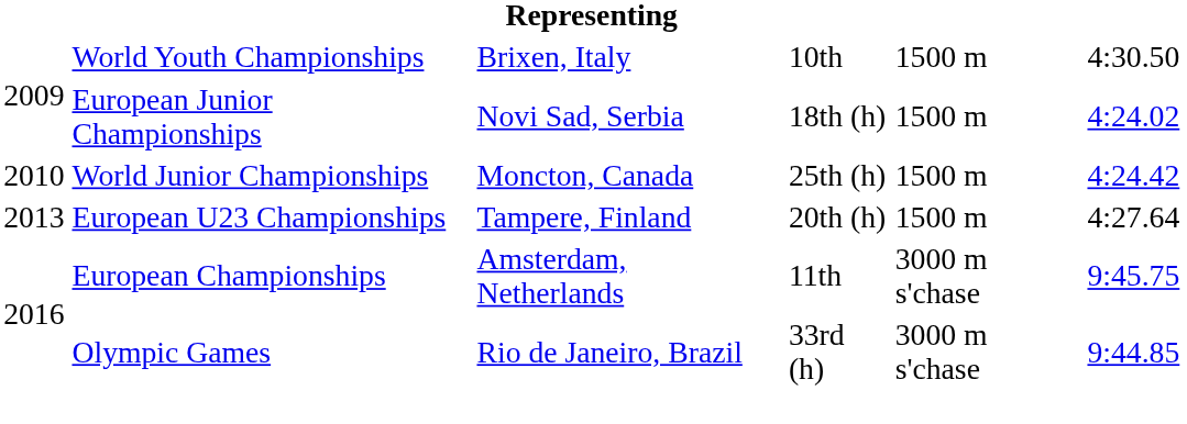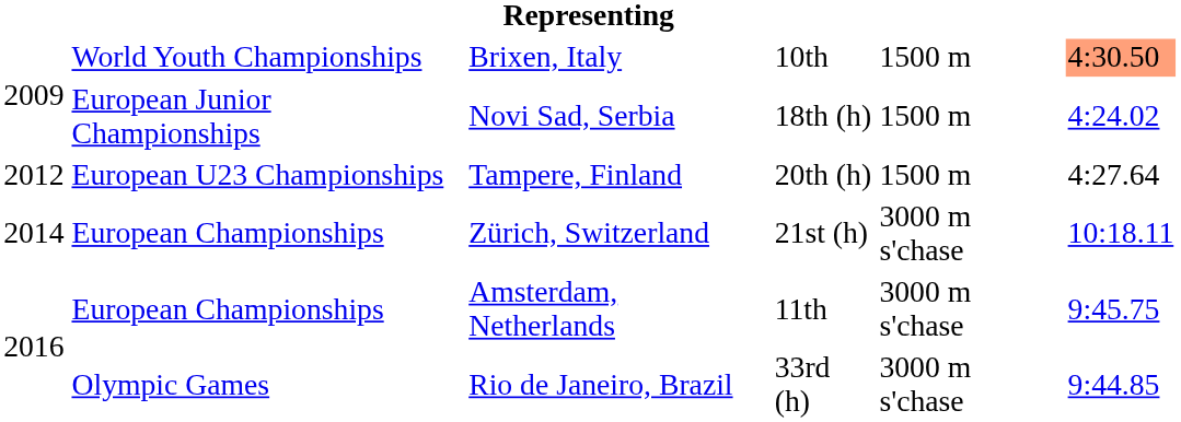 <table>
 <tr>
 <th colspan="6">Representing </th>
 </tr>
 <tr>
 <td rowspan=2>2009</td>
 <td><a href='#'>World Youth Championships</a></td>
 <td><a href='#'>Brixen, Italy</a></td>
 <td>10th</td>
 <td>1500 m</td>
-<td>4:30.50</td>
+<td style="background: lightsalmon;">4:30.50</td>
 </tr>
 <tr>
 <td><a href='#'>European Junior Championships</a></td>
 <td><a href='#'>Novi Sad, Serbia</a></td>
 <td>18th (h)</td>
 <td>1500 m</td>
 <td><a href='#'>4:24.02</a></td>
 </tr>
 <tr>
-<td>2010</td>
-<td><a href='#'>World Junior Championships</a></td>
-<td><a href='#'>Moncton, Canada</a></td>
-<td>25th (h)</td>
-<td>1500 m</td>
-<td><a href='#'>4:24.42</a></td>
-</tr>
-<tr>
-<td>2013</td>
+<td>2012</td>
 <td><a href='#'>European U23 Championships</a></td>
 <td><a href='#'>Tampere, Finland</a></td>
 <td>20th (h)</td>
 <td>1500 m</td>
 <td>4:27.64</td>
+</tr>
+<tr>
+<td>2014</td>
+<td><a href='#'>European Championships</a></td>
+<td><a href='#'>Zürich, Switzerland</a></td>
+<td>21st (h)</td>
+<td>3000 m s'chase</td>
+<td><a href='#'>10:18.11</a></td>
 </tr>
 <tr>
 <td rowspan=2>2016</td>
 <td><a href='#'>European Championships</a></td>
 <td><a href='#'>Amsterdam, Netherlands</a></td>
 <td>11th</td>
 <td>3000 m s'chase</td>
 <td><a href='#'>9:45.75</a></td>
 </tr>
 <tr>
 <td><a href='#'>Olympic Games</a></td>
 <td><a href='#'>Rio de Janeiro, Brazil</a></td>
 <td>33rd (h)</td>
 <td>3000 m s'chase</td>
 <td><a href='#'>9:44.85</a></td>
 </tr>
 </table>
